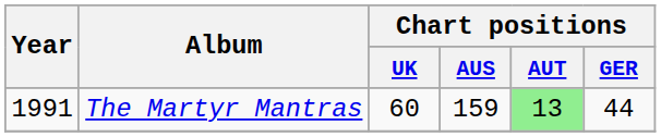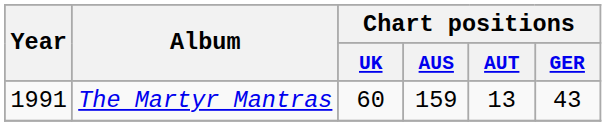 <table class="wikitable">
 <tr>
 <th align="center" rowspan="2">Year</th>
 <th align="center" rowspan="2">Album</th>
 <th align="center" colspan="4">Chart positions</th>
 </tr>
 <tr>
 <th width="30"><small><a href='#'>UK</a></small><br></th>
 <th width="30"><small><a href='#'>AUS</a></small><br></th>
 <th width="30"><small><a href='#'>AUT</a></small><br></th>
 <th width="30"><small><a href='#'>GER</a></small><br></th>
 </tr>
 <tr>
 <td align="center">1991</td>
 <td align="left"><em><a href='#'>The Martyr Mantras</a></em></td>
 <td align="center">60</td>
 <td align="center">159</td>
-<td align="center" style="background: lightgreen;">13</td>
-<td align="center">44</td>
+<td align="center">13</td>
+<td align="center">43</td>
 </tr>
 <tr>
 </tr>
 </table>
